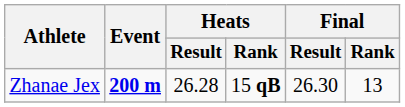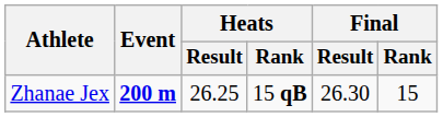 <table class="wikitable" style="font-size:90%">
 <tr>
 <th rowspan=2>Athlete</th>
 <th rowspan=2>Event</th>
 <th colspan=2>Heats</th>
 <th colspan=2>Final</th>
 </tr>
 <tr style="font-size:95%">
 <th>Result</th>
 <th>Rank</th>
 <th>Result</th>
 <th>Rank</th>
 </tr>
 <tr align=center>
 <td align=left><a href='#'>Zhanae Jex</a></td>
 <td align=left><strong><a href='#'>200 m</a></strong></td>
-<td>26.28</td>
+<td>26.25</td>
 <td>15 <strong>qB</strong></td>
 <td>26.30</td>
-<td>13</td>
+<td>15</td>
 </tr>
 </table>
